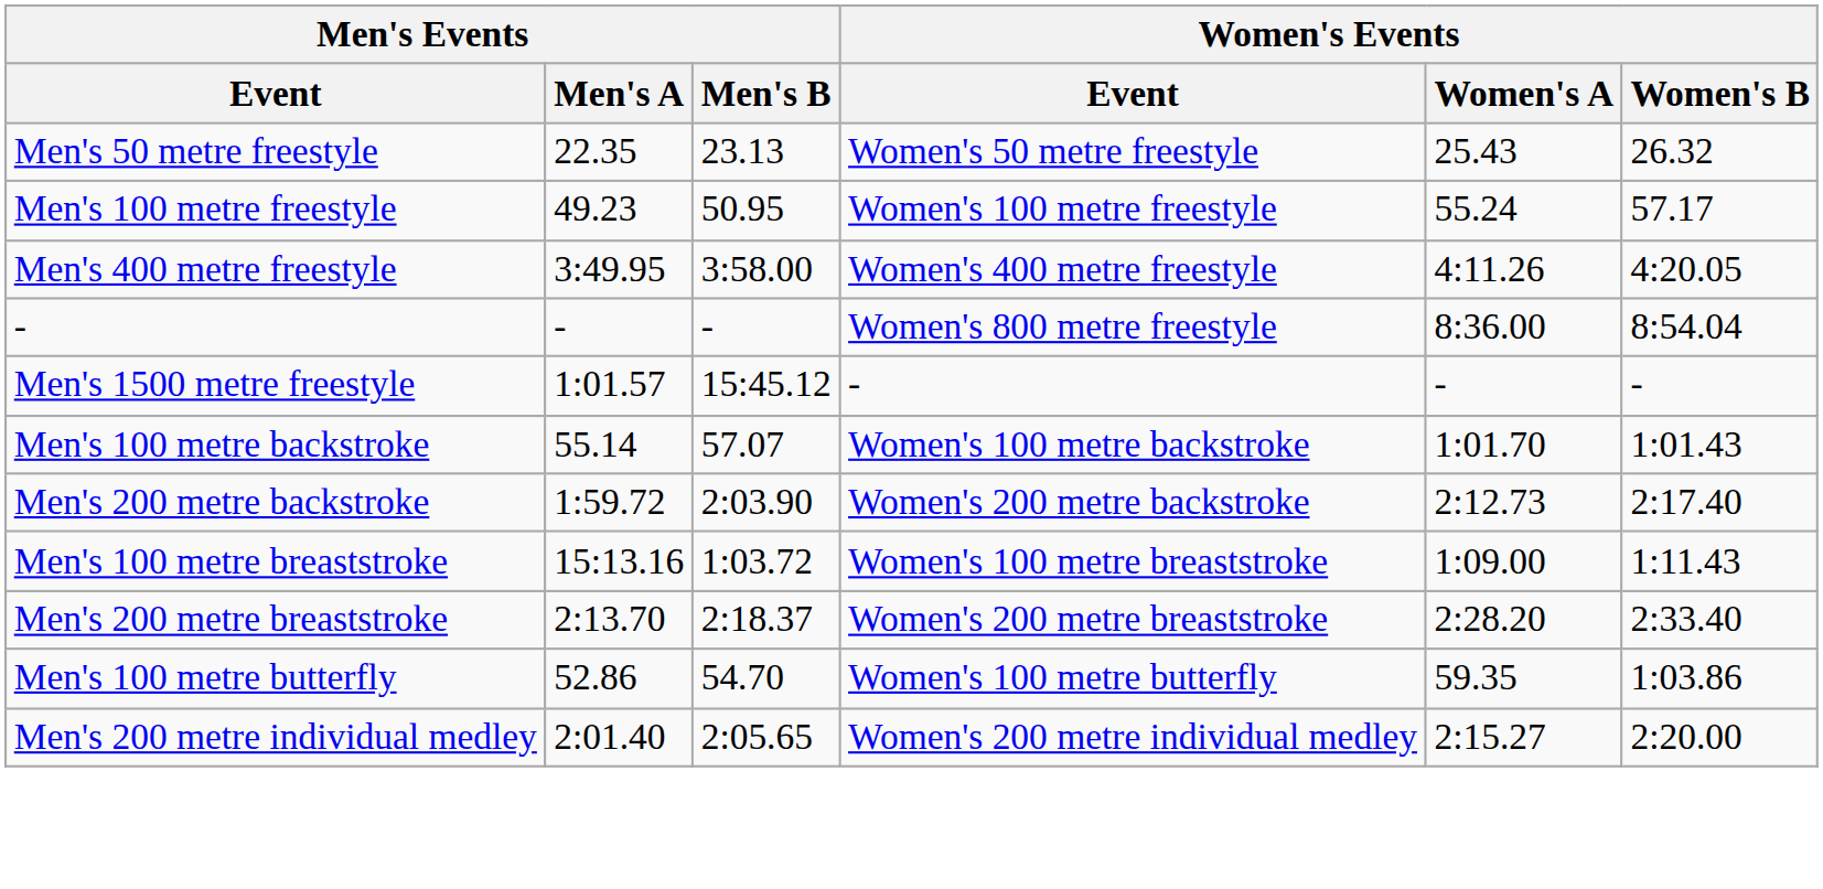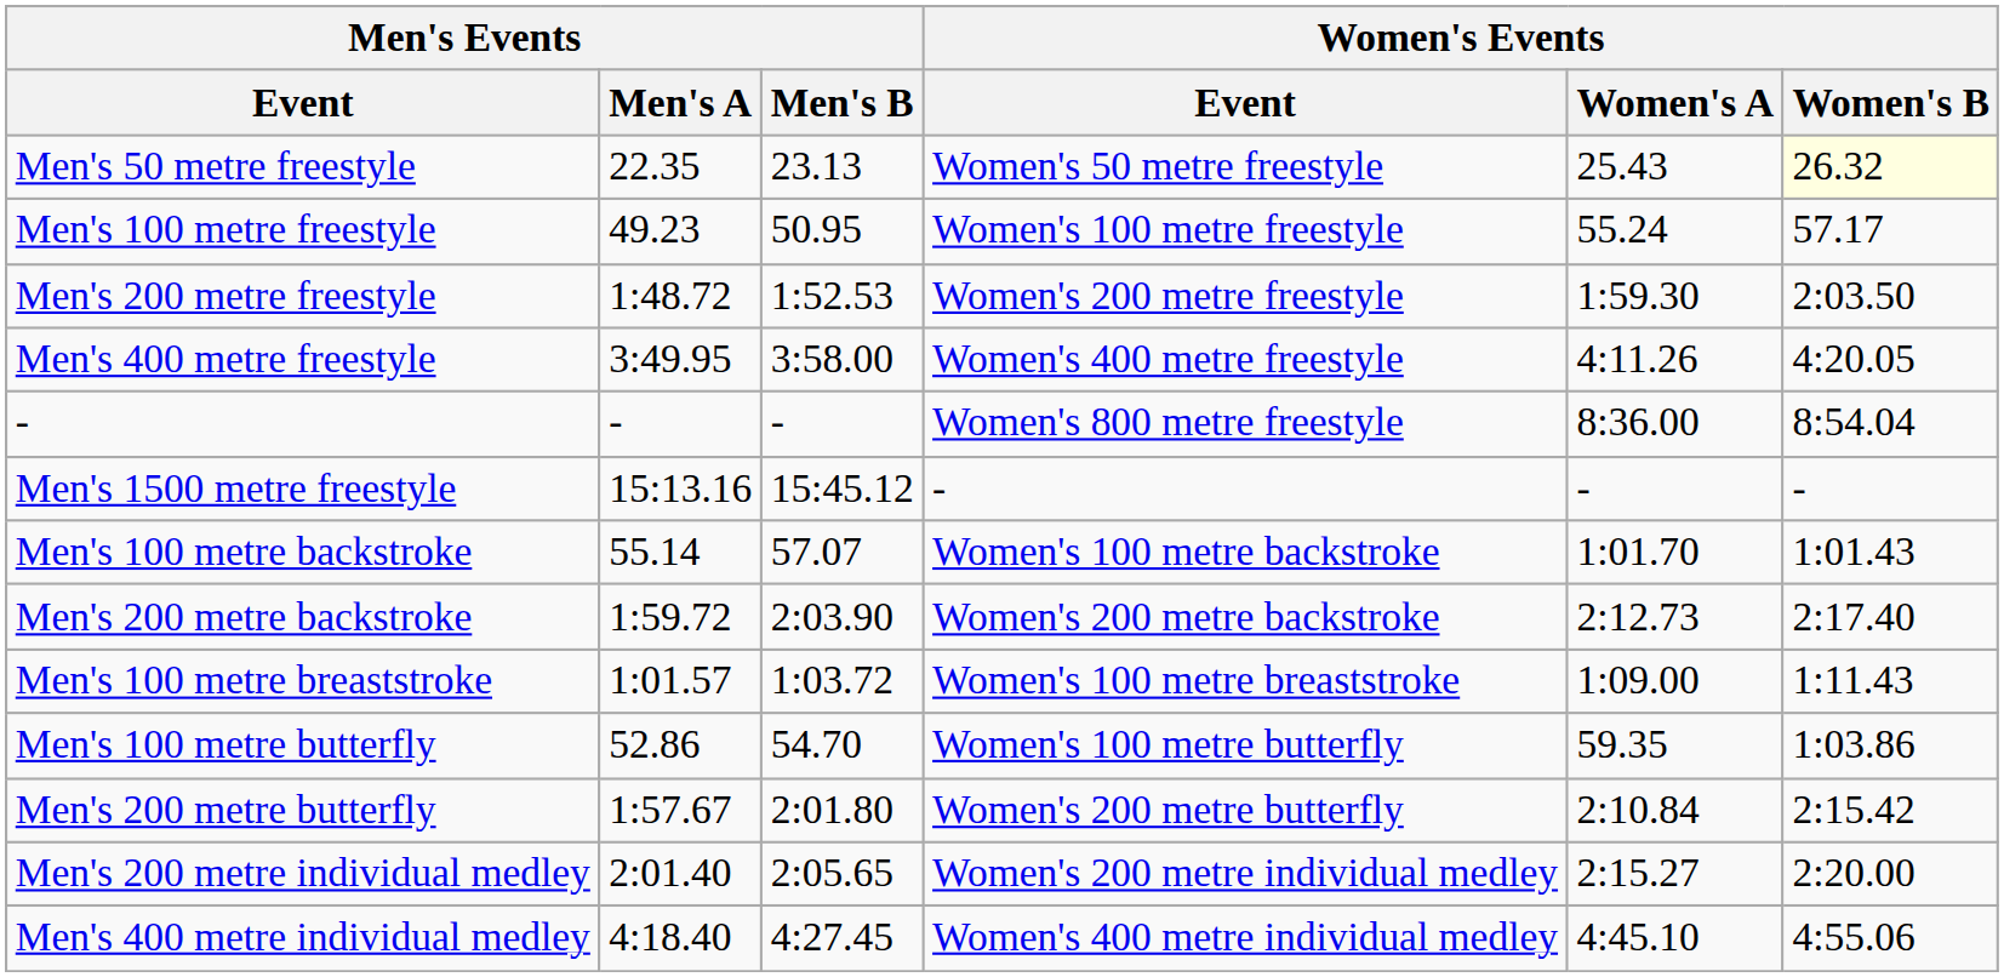 <table class="wikitable">
 <tr>
 <th colspan="3">Men's Events</th>
 <th colspan="3">Women's Events</th>
 </tr>
 <tr>
 <th>Event</th>
 <th>Men's A</th>
 <th>Men's B</th>
 <th>Event</th>
 <th>Women's A</th>
 <th>Women's B</th>
 </tr>
 <tr>
 <td><a href='#'>Men's 50 metre freestyle</a></td>
 <td>22.35</td>
 <td>23.13</td>
 <td><a href='#'>Women's 50 metre freestyle</a></td>
 <td>25.43</td>
-<td>26.32</td>
+<td style="background: lightyellow;">26.32</td>
 </tr>
 <tr>
 <td><a href='#'>Men's 100 metre freestyle</a></td>
 <td>49.23</td>
 <td>50.95</td>
 <td><a href='#'>Women's 100 metre freestyle</a></td>
 <td>55.24</td>
 <td>57.17</td>
+</tr>
+<tr>
+<td><a href='#'>Men's 200 metre freestyle</a></td>
+<td>1:48.72</td>
+<td>1:52.53</td>
+<td><a href='#'>Women's 200 metre freestyle</a></td>
+<td>1:59.30</td>
+<td>2:03.50</td>
 </tr>
 <tr>
 <td><a href='#'>Men's 400 metre freestyle</a></td>
 <td>3:49.95</td>
 <td>3:58.00</td>
 <td><a href='#'>Women's 400 metre freestyle</a></td>
 <td>4:11.26</td>
 <td>4:20.05</td>
 </tr>
 <tr>
 <td>-</td>
 <td>-</td>
 <td>-</td>
 <td><a href='#'>Women's 800 metre freestyle</a></td>
 <td>8:36.00</td>
 <td>8:54.04</td>
 </tr>
 <tr>
 <td><a href='#'>Men's 1500 metre freestyle</a></td>
-<td>1:01.57</td>
+<td>15:13.16</td>
 <td>15:45.12</td>
 <td>-</td>
 <td>-</td>
 <td>-</td>
 </tr>
 <tr>
 <td><a href='#'>Men's 100 metre backstroke</a></td>
 <td>55.14</td>
 <td>57.07</td>
 <td><a href='#'>Women's 100 metre backstroke</a></td>
 <td>1:01.70</td>
 <td>1:01.43</td>
 </tr>
 <tr>
 <td><a href='#'>Men's 200 metre backstroke</a></td>
 <td>1:59.72</td>
 <td>2:03.90</td>
 <td><a href='#'>Women's 200 metre backstroke</a></td>
 <td>2:12.73</td>
 <td>2:17.40</td>
 </tr>
 <tr>
 <td><a href='#'>Men's 100 metre breaststroke</a></td>
-<td>15:13.16</td>
+<td>1:01.57</td>
 <td>1:03.72</td>
 <td><a href='#'>Women's 100 metre breaststroke</a></td>
 <td>1:09.00</td>
 <td>1:11.43</td>
-</tr>
-<tr>
-<td><a href='#'>Men's 200 metre breaststroke</a></td>
-<td>2:13.70</td>
-<td>2:18.37</td>
-<td><a href='#'>Women's 200 metre breaststroke</a></td>
-<td>2:28.20</td>
-<td>2:33.40</td>
 </tr>
 <tr>
 <td><a href='#'>Men's 100 metre butterfly</a></td>
 <td>52.86</td>
 <td>54.70</td>
 <td><a href='#'>Women's 100 metre butterfly</a></td>
 <td>59.35</td>
 <td>1:03.86</td>
 </tr>
 <tr>
+<td><a href='#'>Men's 200 metre butterfly</a></td>
+<td>1:57.67</td>
+<td>2:01.80</td>
+<td><a href='#'>Women's 200 metre butterfly</a></td>
+<td>2:10.84</td>
+<td>2:15.42</td>
+</tr>
+<tr>
 <td><a href='#'>Men's 200 metre individual medley</a></td>
 <td>2:01.40</td>
 <td>2:05.65</td>
 <td><a href='#'>Women's 200 metre individual medley</a></td>
 <td>2:15.27</td>
 <td>2:20.00</td>
 </tr>
+<tr>
+<td><a href='#'>Men's 400 metre individual medley</a></td>
+<td>4:18.40</td>
+<td>4:27.45</td>
+<td><a href='#'>Women's 400 metre individual medley</a></td>
+<td>4:45.10</td>
+<td>4:55.06</td>
+</tr>
 </table>
